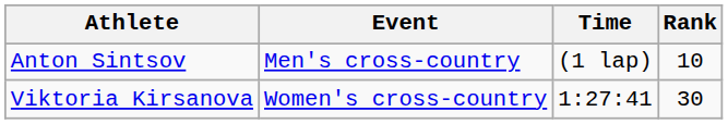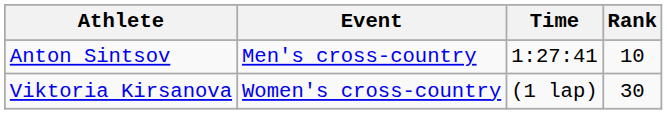 <table class=wikitable style=font-size:90%;text-align:center>
 <tr>
 <th>Athlete</th>
 <th>Event</th>
 <th>Time</th>
 <th>Rank</th>
 </tr>
 <tr>
 <td align=left><a href='#'>Anton Sintsov</a></td>
 <td align=left><a href='#'>Men's cross-country</a></td>
-<td> (1 lap)</td>
+<td>1:27:41</td>
 <td>10</td>
 </tr>
 <tr>
 <td align=left><a href='#'>Viktoria Kirsanova</a></td>
 <td align=left><a href='#'>Women's cross-country</a></td>
-<td>1:27:41</td>
+<td> (1 lap)</td>
 <td>30</td>
 </tr>
 </table>
